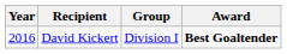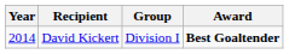 <table class="wikitable">
 <tr>
 <th>Year</th>
 <th>Recipient</th>
 <th>Group</th>
 <th>Award</th>
 </tr>
 <tr>
-<td><a href='#'>2016</a></td>
+<td><a href='#'>2014</a></td>
 <td><a href='#'>David Kickert</a></td>
 <td><a href='#'>Division I</a></td>
 <td><strong>Best Goaltender</strong></td>
 </tr>
 </table>
